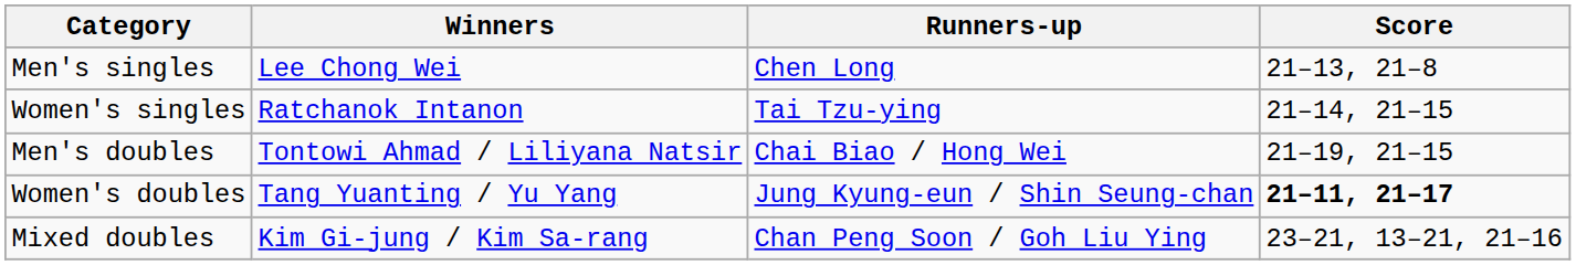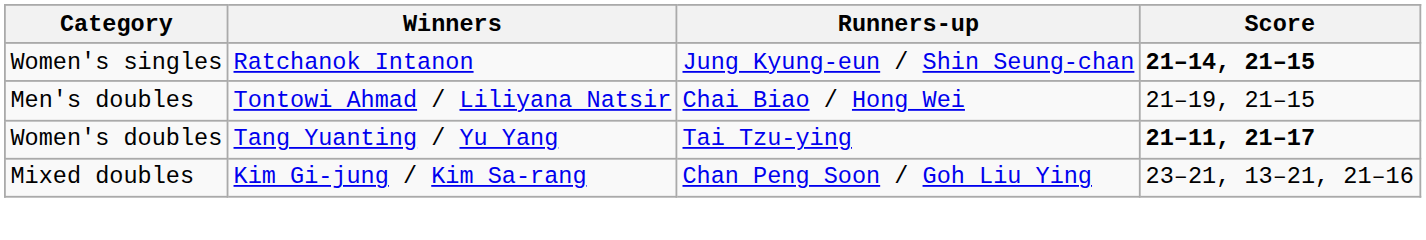 <table class=wikitable style="white-space:nowrap;">
 <tr>
 <th>Category</th>
 <th>Winners</th>
 <th>Runners-up</th>
 <th>Score</th>
 </tr>
 <tr>
-<td>Men's singles</td>
-<td> <a href='#'>Lee Chong Wei</a></td>
-<td> <a href='#'>Chen Long</a></td>
-<td>21–13, 21–8</td>
-</tr>
-<tr>
 <td>Women's singles</td>
 <td> <a href='#'>Ratchanok Intanon</a></td>
-<td> <a href='#'>Tai Tzu-ying</a></td>
-<td>21–14, 21–15</td>
+<td> <a href='#'>Jung Kyung-eun</a> / <a href='#'>Shin Seung-chan</a></td>
+<td><strong>21–14, 21–15</strong></td>
 </tr>
 <tr>
 <td>Men's doubles</td>
 <td> <a href='#'>Tontowi Ahmad</a> / <a href='#'>Liliyana Natsir</a></td>
 <td> <a href='#'>Chai Biao</a> / <a href='#'>Hong Wei</a></td>
 <td>21–19, 21–15</td>
 </tr>
 <tr>
 <td>Women's doubles</td>
 <td> <a href='#'>Tang Yuanting</a> / <a href='#'>Yu Yang</a></td>
-<td> <a href='#'>Jung Kyung-eun</a> / <a href='#'>Shin Seung-chan</a></td>
+<td> <a href='#'>Tai Tzu-ying</a></td>
 <td><strong>21–11, 21–17</strong></td>
 </tr>
 <tr>
 <td>Mixed doubles</td>
 <td> <a href='#'>Kim Gi-jung</a> / <a href='#'>Kim Sa-rang</a></td>
 <td> <a href='#'>Chan Peng Soon</a> / <a href='#'>Goh Liu Ying</a></td>
 <td>23–21, 13–21, 21–16</td>
 </tr>
 </table>
